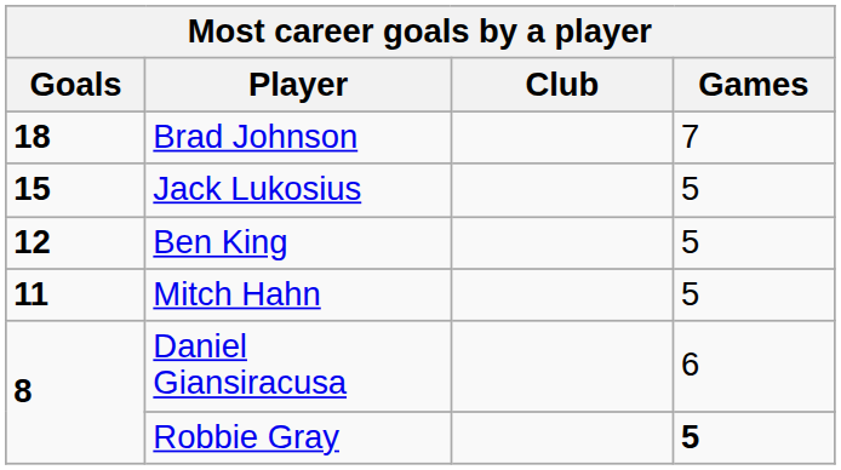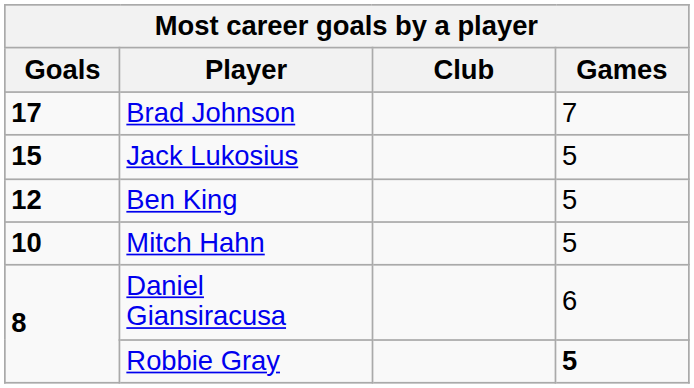 <table class="wikitable">
 <tr>
 <th colspan=4>Most career goals by a player</th>
 </tr>
 <tr>
 <th style="width:60px;">Goals</th>
 <th style="width:140px;">Player</th>
 <th style="width:100px;">Club</th>
 <th style="width:70px;">Games</th>
 </tr>
 <tr>
-<td><strong>18</strong></td>
+<td><strong>17</strong></td>
 <td><a href='#'>Brad Johnson</a></td>
 <td></td>
 <td>7</td>
 </tr>
 <tr>
 <td><strong>15</strong></td>
 <td><a href='#'>Jack Lukosius</a></td>
 <td></td>
 <td>5</td>
 </tr>
 <tr>
 <td><strong>12</strong></td>
 <td><a href='#'>Ben King</a></td>
 <td></td>
 <td>5</td>
 </tr>
 <tr>
-<td><strong>11</strong></td>
+<td><strong>10</strong></td>
 <td><a href='#'>Mitch Hahn</a></td>
 <td></td>
 <td>5</td>
 </tr>
 <tr>
 <td rowspan="2"><strong>8</strong></td>
 <td><a href='#'>Daniel Giansiracusa</a></td>
 <td></td>
 <td>6</td>
 </tr>
 <tr>
 <td><a href='#'>Robbie Gray</a></td>
 <td></td>
 <td><strong>5</strong></td>
 </tr>
 </table>
